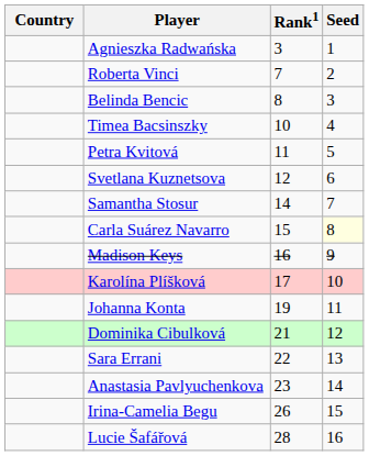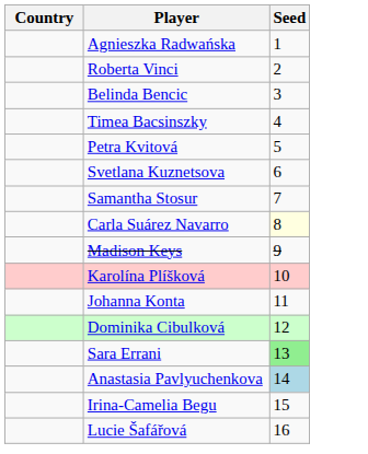 <table class="wikitable" border="1">
 <tr>
 <th width="70">Country</th>
 <th width="175">Player</th>
-<th>Rank<sup>1</sup></th>
 <th>Seed</th>
 </tr>
 <tr>
 <td></td>
 <td><a href='#'>Agnieszka Radwańska</a></td>
-<td>3</td>
 <td>1</td>
 </tr>
 <tr>
 <td></td>
 <td><a href='#'>Roberta Vinci</a></td>
-<td>7</td>
 <td>2</td>
 </tr>
 <tr>
 <td></td>
 <td><a href='#'>Belinda Bencic</a></td>
-<td>8</td>
 <td>3</td>
 </tr>
 <tr>
 <td></td>
 <td><a href='#'>Timea Bacsinszky</a></td>
-<td>10</td>
 <td>4</td>
 </tr>
 <tr>
 <td></td>
 <td><a href='#'>Petra Kvitová</a></td>
-<td>11</td>
 <td>5</td>
 </tr>
 <tr>
 <td></td>
 <td><a href='#'>Svetlana Kuznetsova</a></td>
-<td>12</td>
 <td>6</td>
 </tr>
 <tr>
 <td></td>
 <td><a href='#'>Samantha Stosur</a></td>
-<td>14</td>
 <td>7</td>
 </tr>
 <tr>
 <td></td>
 <td><a href='#'>Carla Suárez Navarro</a></td>
-<td>15</td>
 <td style="background: lightyellow;">8</td>
 </tr>
 <tr>
 <td><s></s></td>
 <td><s><a href='#'>Madison Keys</a></s></td>
-<td><s>16</s></td>
 <td><s>9</s></td>
 </tr>
 <tr style="background:#fcc;">
 <td></td>
 <td><a href='#'>Karolína Plíšková</a></td>
-<td>17</td>
 <td>10</td>
 </tr>
 <tr>
 <td></td>
 <td><a href='#'>Johanna Konta</a></td>
-<td>19</td>
 <td>11</td>
 </tr>
 <tr style="background:#cfc;">
 <td></td>
 <td><a href='#'>Dominika Cibulková</a></td>
-<td>21</td>
 <td>12</td>
 </tr>
 <tr>
 <td></td>
 <td><a href='#'>Sara Errani</a></td>
-<td>22</td>
-<td>13</td>
+<td style="background: lightgreen;">13</td>
 </tr>
 <tr>
 <td></td>
 <td><a href='#'>Anastasia Pavlyuchenkova</a></td>
-<td>23</td>
-<td>14</td>
+<td style="background: lightblue;">14</td>
 </tr>
 <tr>
 <td></td>
 <td><a href='#'>Irina-Camelia Begu</a></td>
-<td>26</td>
 <td>15</td>
 </tr>
 <tr>
 <td></td>
 <td><a href='#'>Lucie Šafářová</a></td>
-<td>28</td>
 <td>16</td>
 </tr>
 </table>
